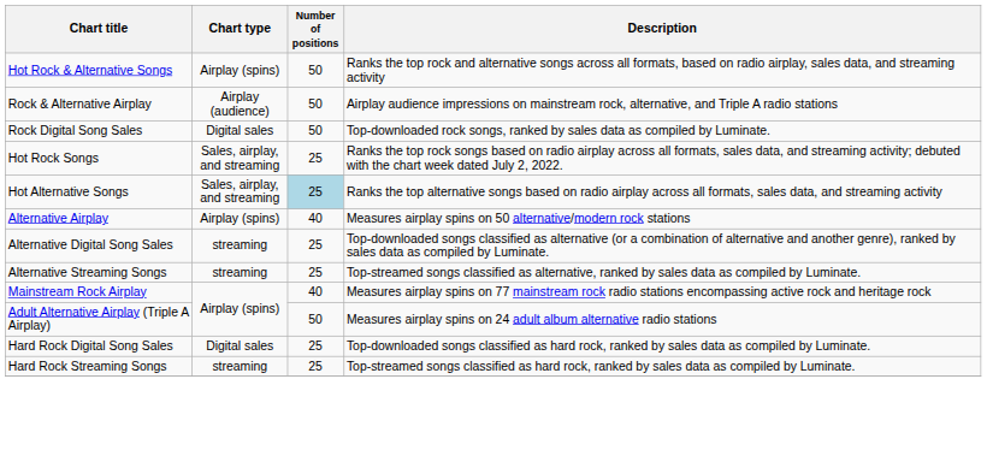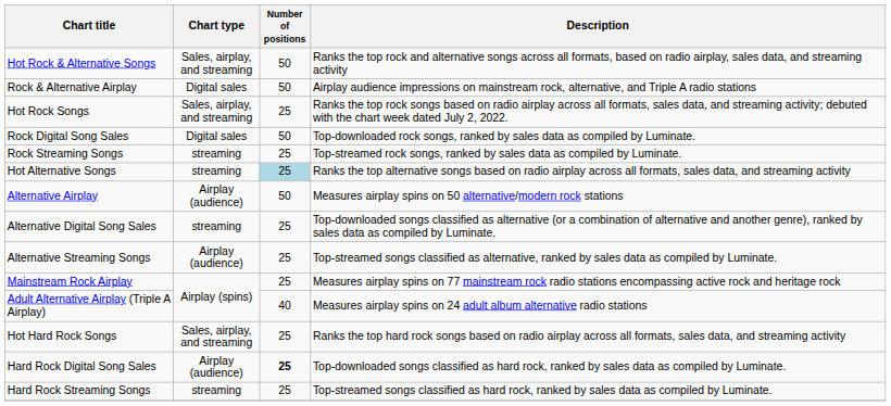 <table class="wikitable sortable">
 <tr>
 <th>Chart title</th>
 <th>Chart type</th>
 <th><small>Number of<br>positions</small></th>
 <th class="unsortable">Description</th>
 </tr>
 <tr>
 <td><a href='#'>Hot Rock & Alternative Songs</a></td>
-<td align=center>Airplay (spins)</td>
+<td align=center>Sales, airplay, <br>and streaming</td>
 <td align=center>50</td>
 <td>Ranks the top rock and alternative songs across all formats, based on radio airplay, sales data, and streaming activity</td>
 </tr>
 <tr>
 <td>Rock & Alternative Airplay</td>
-<td align=center>Airplay (audience)</td>
+<td align=center>Digital sales</td>
 <td align=center>50</td>
 <td>Airplay audience impressions on mainstream rock, alternative, and Triple A radio stations</td>
+</tr>
+<tr>
+<td>Hot Rock Songs</td>
+<td align=center>Sales, airplay, <br>and streaming</td>
+<td align=center>25</td>
+<td>Ranks the top rock songs based on radio airplay across all formats, sales data, and streaming activity; debuted with the chart week dated July 2, 2022.</td>
 </tr>
 <tr>
 <td>Rock Digital Song Sales</td>
 <td align=center>Digital sales</td>
 <td align=center>50</td>
 <td>Top-downloaded rock songs, ranked by sales data as compiled by Luminate.</td>
 </tr>
 <tr>
-<td>Hot Rock Songs</td>
-<td align=center>Sales, airplay, <br>and streaming</td>
+<td>Rock Streaming Songs</td>
+<td align=center>streaming</td>
 <td align=center>25</td>
-<td>Ranks the top rock songs based on radio airplay across all formats, sales data, and streaming activity; debuted with the chart week dated July 2, 2022.</td>
+<td>Top-streamed rock songs, ranked by sales data as compiled by Luminate.</td>
 </tr>
 <tr>
 <td>Hot Alternative Songs</td>
-<td align=center>Sales, airplay, <br>and streaming</td>
+<td align=center>streaming</td>
 <td align=center style="background: lightblue;">25</td>
 <td>Ranks the top alternative songs based on radio airplay across all formats, sales data, and streaming activity</td>
 </tr>
 <tr>
 <td><a href='#'>Alternative Airplay</a></td>
-<td align=center>Airplay (spins)</td>
-<td align=center>40</td>
+<td align=center>Airplay (audience)</td>
+<td align=center>50</td>
 <td>Measures airplay spins on 50 <a href='#'>alternative</a>/<a href='#'>modern rock</a> stations</td>
 </tr>
 <tr>
 <td>Alternative Digital Song Sales</td>
 <td align=center>streaming</td>
 <td align=center>25</td>
 <td>Top-downloaded songs classified as alternative (or a combination of alternative and another genre), ranked by sales data as compiled by Luminate.</td>
 </tr>
 <tr>
 <td>Alternative Streaming Songs</td>
-<td align=center>streaming</td>
+<td align=center>Airplay (audience)</td>
 <td align=center>25</td>
 <td>Top-streamed songs classified as alternative, ranked by sales data as compiled by Luminate.</td>
 </tr>
 <tr>
 <td><a href='#'>Mainstream Rock Airplay</a></td>
 <td style="text-align:center;" rowspan="2">Airplay (spins)</td>
-<td align=center>40</td>
+<td align=center>25</td>
 <td>Measures airplay spins on 77 <a href='#'>mainstream rock</a> radio stations encompassing active rock and heritage rock</td>
 </tr>
 <tr>
 <td><a href='#'>Adult Alternative Airplay</a> (Triple A Airplay)</td>
-<td align=center>50</td>
+<td align=center>40</td>
 <td>Measures airplay spins on 24 <a href='#'>adult album alternative</a> radio stations</td>
 </tr>
 <tr>
+<td>Hot Hard Rock Songs</td>
+<td align=center>Sales, airplay, <br>and streaming</td>
+<td align=center>25</td>
+<td>Ranks the top hard rock songs based on radio airplay across all formats, sales data, and streaming activity</td>
+</tr>
+<tr>
 <td>Hard Rock Digital Song Sales</td>
-<td align=center>Digital sales</td>
-<td align=center>25</td>
+<td align=center>Airplay (audience)</td>
+<td align=center><strong>25</strong></td>
 <td>Top-downloaded songs classified as hard rock, ranked by sales data as compiled by Luminate.</td>
 </tr>
 <tr>
 <td>Hard Rock Streaming Songs</td>
 <td align=center>streaming</td>
 <td align=center>25</td>
 <td>Top-streamed songs classified as hard rock, ranked by sales data as compiled by Luminate.</td>
 </tr>
 <tr>
 </tr>
 </table>
